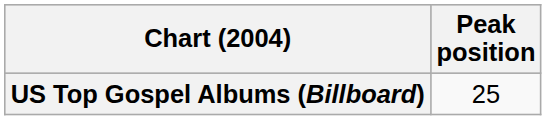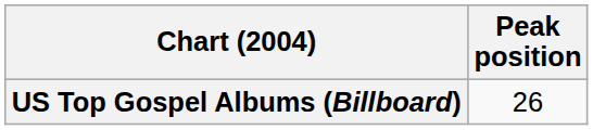 <table class="wikitable sortable plainrowheaders">
 <tr>
 <th scope="col">Chart (2004)</th>
 <th scope="col">Peak<br>position</th>
 </tr>
 <tr>
 <th scope="row">US Top Gospel Albums (<em>Billboard</em>)</th>
-<td align="center">25</td>
+<td align="center">26</td>
 </tr>
 </table>
